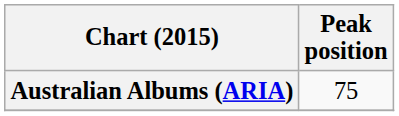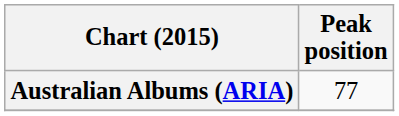 <table class="wikitable sortable plainrowheaders" style="text-align:center">
 <tr>
 <th scope="col">Chart (2015)</th>
 <th scope="col">Peak<br> position</th>
 </tr>
 <tr>
 <th scope="row">Australian Albums (<a href='#'>ARIA</a>)</th>
-<td>75</td>
+<td>77</td>
 </tr>
 <tr>
 </tr>
 <tr>
 </tr>
 <tr>
 </tr>
 <tr>
 </tr>
 <tr>
 </tr>
 </table>
